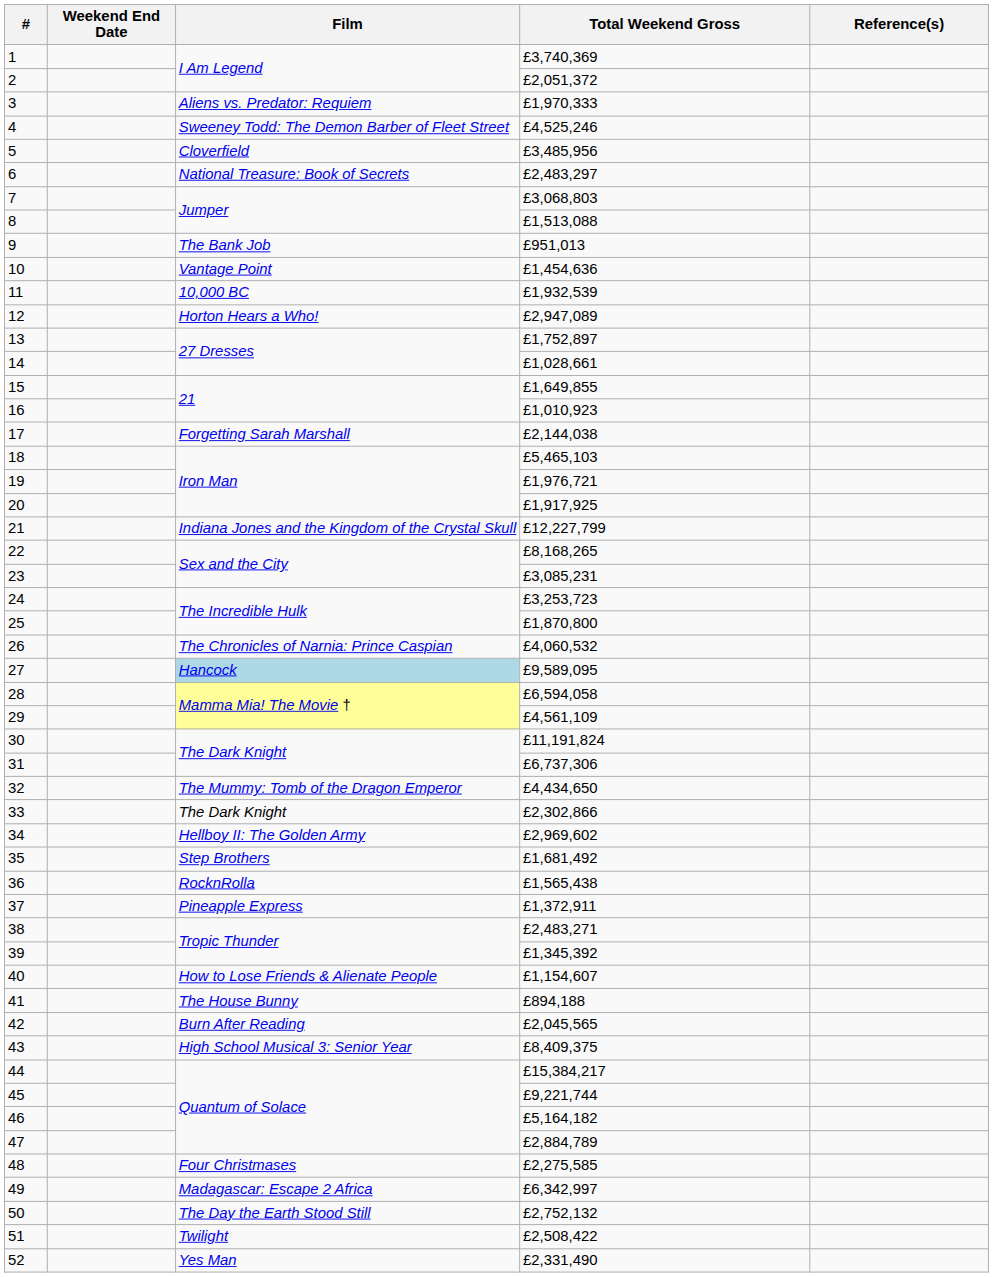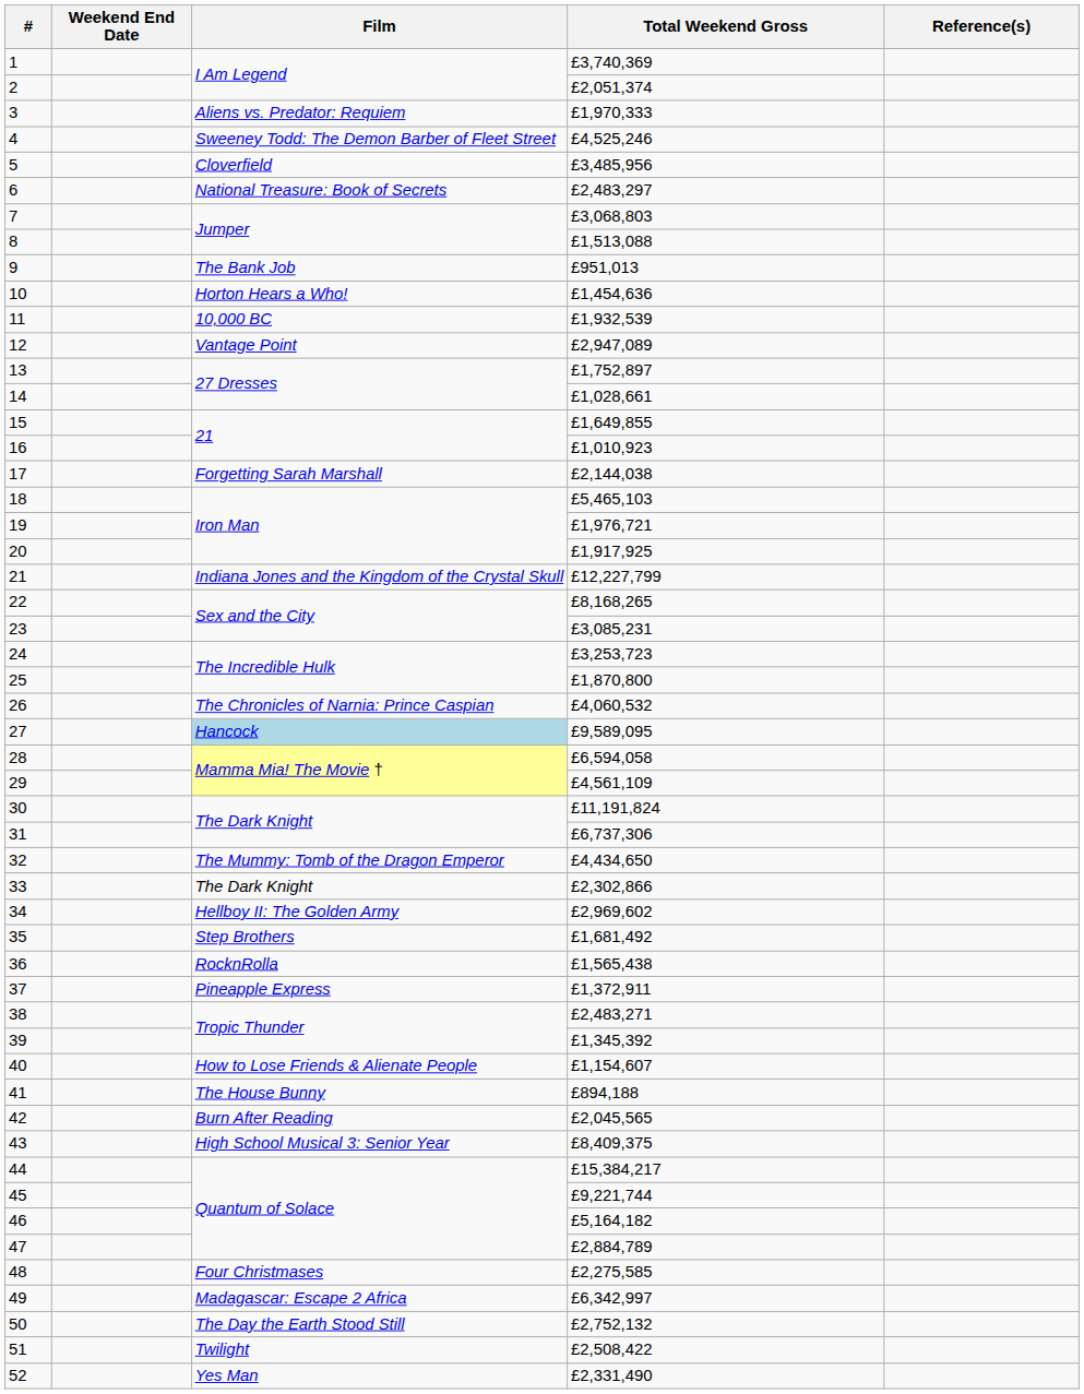 <table class="wikitable sortable">
 <tr>
 <th abbr="Week">#</th>
 <th abbr="Date" style="width:130px">Weekend End Date</th>
 <th width="35%">Film</th>
 <th abbr="Gross">Total Weekend Gross</th>
 <th>Reference(s)</th>
 </tr>
 <tr>
 <td>1</td>
 <td></td>
 <td rowspan="2"><em><a href='#'>I Am Legend</a></em> </td>
 <td>£3,740,369</td>
 <td></td>
 </tr>
 <tr>
 <td>2</td>
 <td></td>
-<td>£2,051,372</td>
+<td>£2,051,374</td>
 <td></td>
 </tr>
 <tr>
 <td>3</td>
 <td></td>
 <td><em><a href='#'>Aliens vs. Predator: Requiem</a></em></td>
 <td>£1,970,333</td>
 <td></td>
 </tr>
 <tr>
 <td>4</td>
 <td></td>
 <td><em><a href='#'>Sweeney Todd: The Demon Barber of Fleet Street</a></em></td>
 <td>£4,525,246</td>
 <td></td>
 </tr>
 <tr>
 <td>5</td>
 <td></td>
 <td><em><a href='#'>Cloverfield</a></em></td>
 <td>£3,485,956</td>
 <td></td>
 </tr>
 <tr>
 <td>6</td>
 <td></td>
 <td><em><a href='#'>National Treasure: Book of Secrets</a></em></td>
 <td>£2,483,297</td>
 <td></td>
 </tr>
 <tr>
 <td>7</td>
 <td></td>
 <td rowspan="2"><em><a href='#'>Jumper</a></em></td>
 <td>£3,068,803</td>
 <td></td>
 </tr>
 <tr>
 <td>8</td>
 <td></td>
 <td>£1,513,088</td>
 <td></td>
 </tr>
 <tr>
 <td>9</td>
 <td></td>
 <td><em><a href='#'>The Bank Job</a></em></td>
 <td>£951,013</td>
 <td></td>
 </tr>
 <tr>
 <td>10</td>
 <td></td>
-<td><em><a href='#'>Vantage Point</a></em></td>
+<td><em><a href='#'>Horton Hears a Who!</a></em></td>
 <td>£1,454,636</td>
 <td></td>
 </tr>
 <tr>
 <td>11</td>
 <td></td>
 <td><em><a href='#'>10,000 BC</a></em></td>
 <td>£1,932,539</td>
 <td></td>
 </tr>
 <tr>
 <td>12</td>
 <td></td>
-<td><em><a href='#'>Horton Hears a Who!</a></em></td>
+<td><em><a href='#'>Vantage Point</a></em></td>
 <td>£2,947,089</td>
 <td></td>
 </tr>
 <tr>
 <td>13</td>
 <td></td>
 <td rowspan="2"><em><a href='#'>27 Dresses</a></em></td>
 <td>£1,752,897</td>
 <td></td>
 </tr>
 <tr>
 <td>14</td>
 <td></td>
 <td>£1,028,661</td>
 <td></td>
 </tr>
 <tr>
 <td>15</td>
 <td></td>
 <td rowspan="2"><em><a href='#'>21</a></em></td>
 <td>£1,649,855</td>
 <td></td>
 </tr>
 <tr>
 <td>16</td>
 <td></td>
 <td>£1,010,923</td>
 <td></td>
 </tr>
 <tr>
 <td>17</td>
 <td></td>
 <td><em><a href='#'>Forgetting Sarah Marshall</a></em></td>
 <td>£2,144,038</td>
 <td></td>
 </tr>
 <tr>
 <td>18</td>
 <td></td>
 <td rowspan="3"><em><a href='#'>Iron Man</a></em></td>
 <td>£5,465,103</td>
 <td></td>
 </tr>
 <tr>
 <td>19</td>
 <td></td>
 <td>£1,976,721</td>
 <td></td>
 </tr>
 <tr>
 <td>20</td>
 <td></td>
 <td>£1,917,925</td>
 <td></td>
 </tr>
 <tr>
 <td>21</td>
 <td></td>
 <td><em><a href='#'>Indiana Jones and the Kingdom of the Crystal Skull</a></em></td>
 <td>£12,227,799</td>
 <td></td>
 </tr>
 <tr>
 <td>22</td>
 <td></td>
 <td rowspan="2"><em><a href='#'>Sex and the City</a></em></td>
 <td>£8,168,265</td>
 <td></td>
 </tr>
 <tr>
 <td>23</td>
 <td></td>
 <td>£3,085,231</td>
 <td></td>
 </tr>
 <tr>
 <td>24</td>
 <td></td>
 <td rowspan="2"><em><a href='#'>The Incredible Hulk</a></em></td>
 <td>£3,253,723</td>
 <td></td>
 </tr>
 <tr>
 <td>25</td>
 <td></td>
 <td>£1,870,800</td>
 <td></td>
 </tr>
 <tr>
 <td>26</td>
 <td></td>
 <td><em><a href='#'>The Chronicles of Narnia: Prince Caspian</a></em></td>
 <td>£4,060,532</td>
 <td></td>
 </tr>
 <tr>
 <td>27</td>
 <td></td>
 <td style="background: lightblue;"><em><a href='#'>Hancock</a></em></td>
 <td>£9,589,095</td>
 <td></td>
 </tr>
 <tr>
 <td>28</td>
 <td></td>
 <td rowspan="2" style="background-color:#FFFF99"><em><a href='#'>Mamma Mia! The Movie</a></em> †</td>
 <td>£6,594,058</td>
 <td></td>
 </tr>
 <tr>
 <td>29</td>
 <td></td>
 <td>£4,561,109</td>
 <td></td>
 </tr>
 <tr>
 <td>30</td>
 <td></td>
 <td rowspan="2"><em><a href='#'>The Dark Knight</a></em></td>
 <td>£11,191,824</td>
 <td></td>
 </tr>
 <tr>
 <td>31</td>
 <td></td>
 <td>£6,737,306</td>
 <td></td>
 </tr>
 <tr>
 <td>32</td>
 <td></td>
 <td><em><a href='#'>The Mummy: Tomb of the Dragon Emperor</a></em></td>
 <td>£4,434,650</td>
 <td></td>
 </tr>
 <tr>
 <td>33</td>
 <td></td>
 <td><em>The Dark Knight</em></td>
 <td>£2,302,866</td>
 <td></td>
 </tr>
 <tr>
 <td>34</td>
 <td></td>
 <td><em><a href='#'>Hellboy II: The Golden Army</a></em></td>
 <td>£2,969,602</td>
 <td></td>
 </tr>
 <tr>
 <td>35</td>
 <td></td>
 <td><em><a href='#'>Step Brothers</a></em></td>
 <td>£1,681,492</td>
 <td></td>
 </tr>
 <tr>
 <td>36</td>
 <td></td>
 <td><em><a href='#'>RocknRolla</a></em></td>
 <td>£1,565,438</td>
 <td></td>
 </tr>
 <tr>
 <td>37</td>
 <td></td>
 <td><em><a href='#'>Pineapple Express</a></em></td>
 <td>£1,372,911</td>
 <td></td>
 </tr>
 <tr>
 <td>38</td>
 <td></td>
 <td rowspan="2"><em><a href='#'>Tropic Thunder</a></em></td>
 <td>£2,483,271</td>
 <td></td>
 </tr>
 <tr>
 <td>39</td>
 <td></td>
 <td>£1,345,392</td>
 <td></td>
 </tr>
 <tr>
 <td>40</td>
 <td></td>
 <td><em><a href='#'>How to Lose Friends & Alienate People</a></em></td>
 <td>£1,154,607</td>
 <td></td>
 </tr>
 <tr>
 <td>41</td>
 <td></td>
 <td><em><a href='#'>The House Bunny</a></em></td>
 <td>£894,188</td>
 <td></td>
 </tr>
 <tr>
 <td>42</td>
 <td></td>
 <td><em><a href='#'>Burn After Reading</a></em></td>
 <td>£2,045,565</td>
 <td></td>
 </tr>
 <tr>
 <td>43</td>
 <td></td>
 <td><em><a href='#'>High School Musical 3: Senior Year</a></em></td>
 <td>£8,409,375</td>
 <td></td>
 </tr>
 <tr>
 <td>44</td>
 <td></td>
 <td rowspan="4"><em><a href='#'>Quantum of Solace</a></em></td>
 <td>£15,384,217</td>
 <td></td>
 </tr>
 <tr>
 <td>45</td>
 <td></td>
 <td>£9,221,744</td>
 <td></td>
 </tr>
 <tr>
 <td>46</td>
 <td></td>
 <td>£5,164,182</td>
 <td></td>
 </tr>
 <tr>
 <td>47</td>
 <td></td>
 <td>£2,884,789</td>
 <td></td>
 </tr>
 <tr>
 <td>48</td>
 <td></td>
 <td><em><a href='#'>Four Christmases</a></em></td>
 <td>£2,275,585</td>
 <td></td>
 </tr>
 <tr>
 <td>49</td>
 <td></td>
 <td><em><a href='#'>Madagascar: Escape 2 Africa</a></em></td>
 <td>£6,342,997</td>
 <td></td>
 </tr>
 <tr>
 <td>50</td>
 <td></td>
 <td><em><a href='#'>The Day the Earth Stood Still</a></em></td>
 <td>£2,752,132</td>
 <td></td>
 </tr>
 <tr>
 <td>51</td>
 <td></td>
 <td><em><a href='#'>Twilight</a></em></td>
 <td>£2,508,422</td>
 <td></td>
 </tr>
 <tr>
 <td>52</td>
 <td></td>
 <td><em><a href='#'>Yes Man</a></em></td>
 <td>£2,331,490</td>
 <td></td>
 </tr>
 </table>
